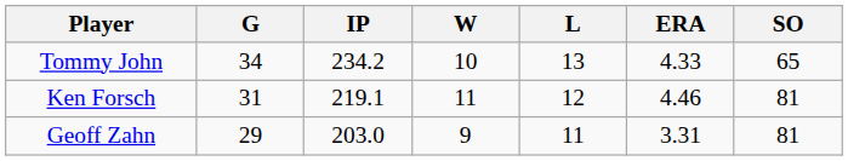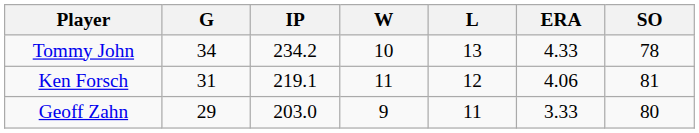 <table class="wikitable sortable">
 <tr>
 <th bgcolor="#DDDDFF" width="16%">Player</th>
 <th bgcolor="#DDDDFF" width="9%">G</th>
 <th bgcolor="#DDDDFF" width="9%">IP</th>
 <th bgcolor="#DDDDFF" width="9%">W</th>
 <th bgcolor="#DDDDFF" width="9%">L</th>
 <th bgcolor="#DDDDFF" width="9%">ERA</th>
 <th bgcolor="#DDDDFF" width="9%">SO</th>
 </tr>
 <tr align="center">
 <td><a href='#'>Tommy John</a></td>
 <td>34</td>
 <td>234.2</td>
 <td>10</td>
 <td>13</td>
 <td>4.33</td>
-<td>65</td>
+<td>78</td>
 </tr>
 <tr align=center>
 <td><a href='#'>Ken Forsch</a></td>
 <td>31</td>
 <td>219.1</td>
 <td>11</td>
 <td>12</td>
-<td>4.46</td>
+<td>4.06</td>
 <td>81</td>
 </tr>
 <tr align=center>
 <td><a href='#'>Geoff Zahn</a></td>
 <td>29</td>
 <td>203.0</td>
 <td>9</td>
 <td>11</td>
-<td>3.31</td>
-<td>81</td>
+<td>3.33</td>
+<td>80</td>
 </tr>
 </table>
